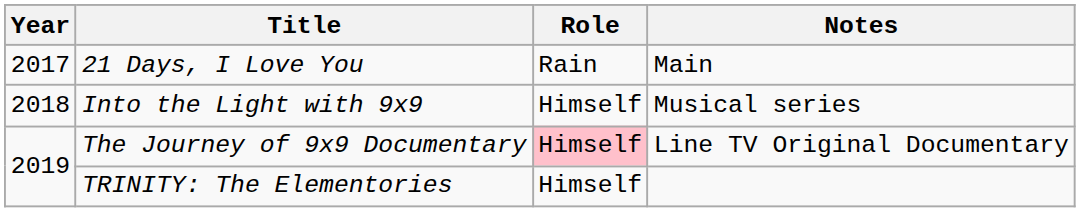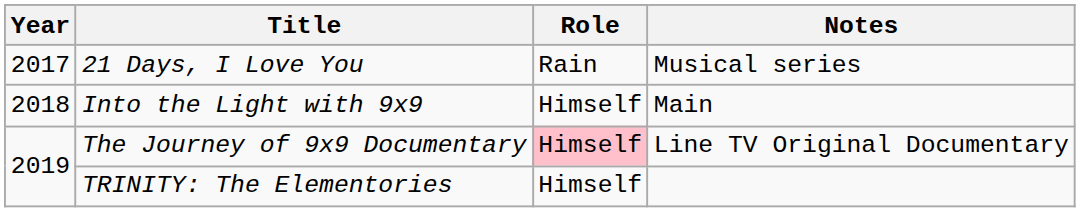 <table class="wikitable plainrowheaders sortable">
 <tr>
 <th scope="col">Year</th>
 <th scope="col">Title</th>
 <th scope="col">Role</th>
 <th class="unsortable">Notes</th>
 </tr>
 <tr>
 <td>2017</td>
 <td><em>21 Days, I Love You</em></td>
 <td>Rain</td>
-<td>Main</td>
+<td>Musical series</td>
 </tr>
 <tr>
 <td>2018</td>
 <td><em>Into the Light with 9x9</em></td>
 <td>Himself</td>
-<td>Musical series</td>
+<td>Main</td>
 </tr>
 <tr>
 <td rowspan="2">2019</td>
 <td><em>The Journey of 9x9 Documentary</em></td>
 <td style="background: pink;">Himself</td>
 <td>Line TV Original Documentary</td>
 </tr>
 <tr>
 <td><em>TRINITY: The Elementories</em></td>
 <td>Himself</td>
 <td></td>
 </tr>
 </table>
